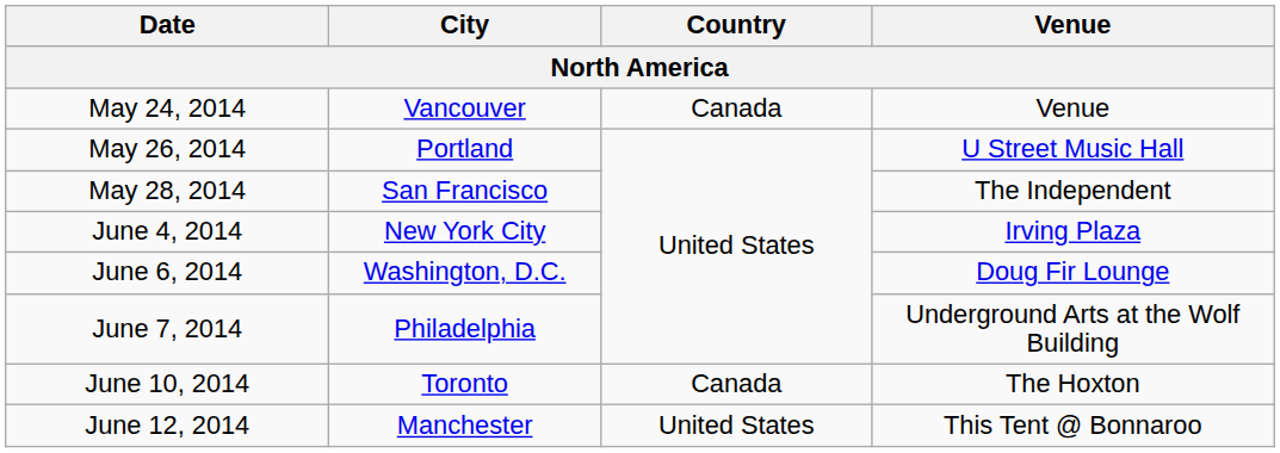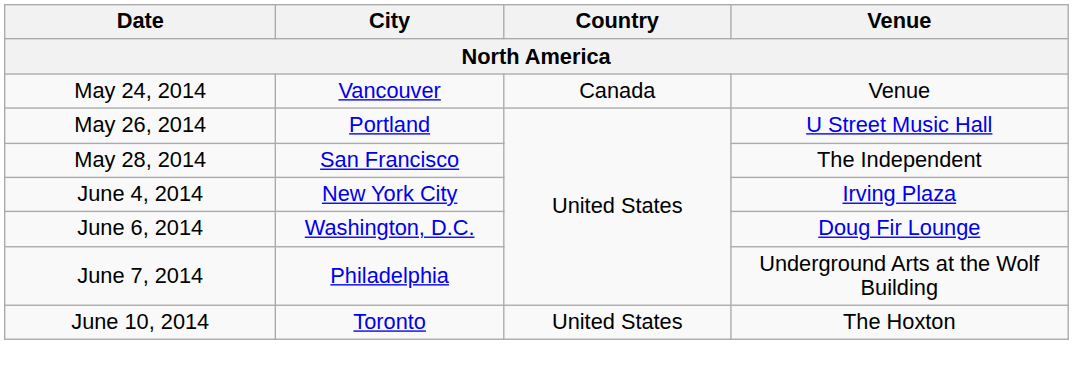 <table class="wikitable" style="text-align:center;">
 <tr>
 <th scope="col" style="width:12em;">Date</th>
 <th scope="col" style="width:10em;">City</th>
 <th scope="col" style="width:10em;">Country</th>
 <th scope="col" style="width:15em;">Venue</th>
 </tr>
 <tr>
 <th colspan="4">North America</th>
 </tr>
 <tr>
 <td>May 24, 2014</td>
 <td><a href='#'>Vancouver</a></td>
 <td>Canada</td>
 <td>Venue</td>
 </tr>
 <tr>
 <td>May 26, 2014</td>
 <td><a href='#'>Portland</a></td>
 <td rowspan="5">United States</td>
 <td><a href='#'>U Street Music Hall</a></td>
 </tr>
 <tr>
 <td>May 28, 2014</td>
 <td><a href='#'>San Francisco</a></td>
 <td>The Independent</td>
 </tr>
 <tr>
 <td>June 4, 2014</td>
 <td><a href='#'>New York City</a></td>
 <td><a href='#'>Irving Plaza</a></td>
 </tr>
 <tr>
 <td>June 6, 2014</td>
 <td><a href='#'>Washington, D.C.</a></td>
 <td><a href='#'>Doug Fir Lounge</a></td>
 </tr>
 <tr>
 <td>June 7, 2014</td>
 <td><a href='#'>Philadelphia</a></td>
 <td>Underground Arts at the Wolf Building</td>
 </tr>
 <tr>
 <td>June 10, 2014</td>
 <td><a href='#'>Toronto</a></td>
-<td>Canada</td>
+<td>United States</td>
 <td>The Hoxton</td>
 </tr>
-<tr>
-<td>June 12, 2014</td>
-<td><a href='#'>Manchester</a></td>
-<td>United States</td>
-<td>This Tent @ Bonnaroo</td>
-</tr>
 </table>
